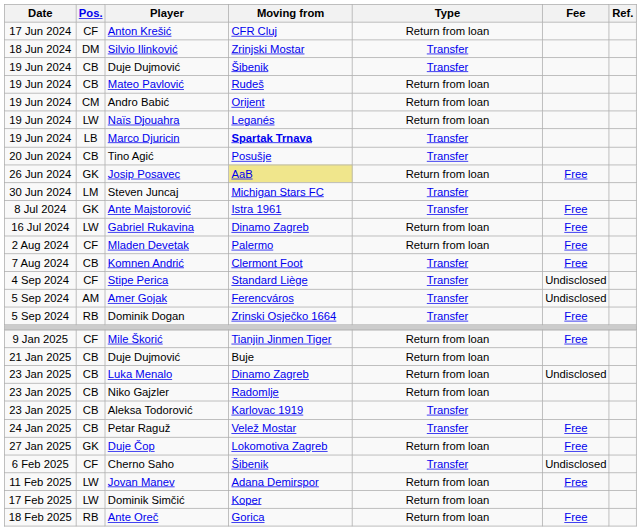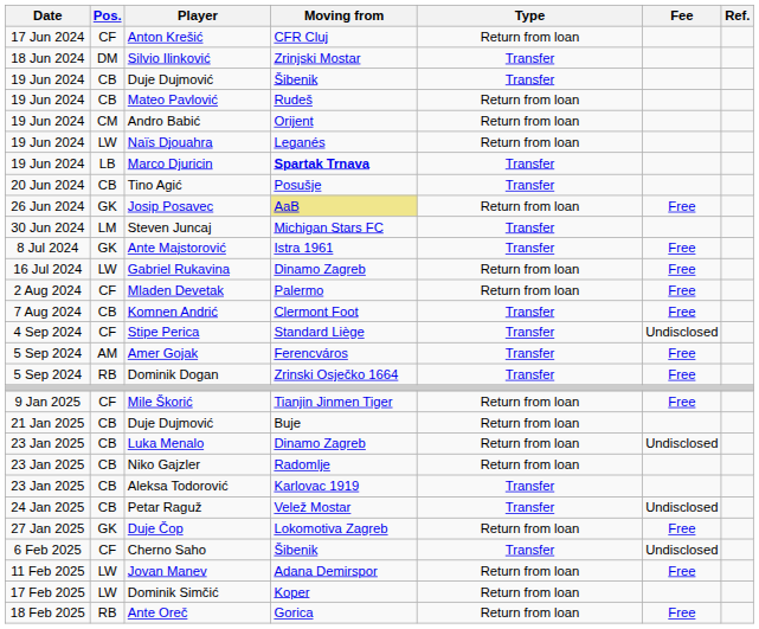 <table class="wikitable" style="font-size: 95%; text-align: center;">
 <tr>
 <th width=90>Date</th>
 <th width=30><a href='#'>Pos.</a></th>
 <th width=160>Player</th>
 <th width=160>Moving from</th>
 <th width=250>Type</th>
 <th width=75>Fee</th>
 <th width=30>Ref.</th>
 </tr>
 <tr>
 <td>17 Jun 2024</td>
 <td>CF</td>
 <td style="text-align:left;"> <a href='#'>Anton Krešić</a></td>
 <td style="text-align:left;"> <a href='#'>CFR Cluj</a></td>
 <td>Return from loan</td>
 <td></td>
 <td></td>
 </tr>
 <tr>
 <td>18 Jun 2024</td>
 <td>DM</td>
 <td style="text-align:left;"> <a href='#'>Silvio Ilinković</a></td>
 <td style="text-align:left;"> <a href='#'>Zrinjski Mostar</a></td>
 <td><a href='#'>Transfer</a></td>
 <td></td>
 <td></td>
 </tr>
 <tr>
 <td>19 Jun 2024</td>
 <td>CB</td>
 <td style="text-align:left;"> Duje Dujmović</td>
 <td style="text-align:left;"> <a href='#'>Šibenik</a></td>
 <td><a href='#'>Transfer</a></td>
 <td></td>
 <td></td>
 </tr>
 <tr>
 <td>19 Jun 2024</td>
 <td>CB</td>
 <td style="text-align:left;"> <a href='#'>Mateo Pavlović</a></td>
 <td style="text-align:left;"> <a href='#'>Rudeš</a></td>
 <td>Return from loan</td>
 <td></td>
 <td></td>
 </tr>
 <tr>
 <td>19 Jun 2024</td>
 <td>CM</td>
 <td style="text-align:left;"> Andro Babić</td>
 <td style="text-align:left;"> <a href='#'>Orijent</a></td>
 <td>Return from loan</td>
 <td></td>
 <td></td>
 </tr>
 <tr>
 <td>19 Jun 2024</td>
 <td>LW</td>
 <td style="text-align:left;"> <a href='#'>Naïs Djouahra</a></td>
 <td style="text-align:left;"> <a href='#'>Leganés</a></td>
 <td>Return from loan</td>
 <td></td>
 <td></td>
 </tr>
 <tr>
 <td>19 Jun 2024</td>
 <td>LB</td>
 <td style="text-align:left;"> <a href='#'>Marco Djuricin</a></td>
 <td style="text-align:left;"><strong> <a href='#'>Spartak Trnava</a></strong></td>
 <td><a href='#'>Transfer</a></td>
 <td></td>
 <td></td>
 </tr>
 <tr>
 <td>20 Jun 2024</td>
 <td>CB</td>
 <td style="text-align:left;"> Tino Agić</td>
 <td style="text-align:left;"> <a href='#'>Posušje</a></td>
 <td><a href='#'>Transfer</a></td>
 <td></td>
 <td></td>
 </tr>
 <tr>
 <td>26 Jun 2024</td>
 <td>GK</td>
 <td style="text-align:left;"> <a href='#'>Josip Posavec</a></td>
 <td style="background: khaki; text-align:left;"> <a href='#'>AaB</a></td>
 <td>Return from loan</td>
 <td><a href='#'>Free</a></td>
 <td></td>
 </tr>
 <tr>
 <td>30 Jun 2024</td>
 <td>LM</td>
 <td style="text-align:left;"> Steven Juncaj</td>
 <td style="text-align:left;"> <a href='#'>Michigan Stars FC</a></td>
 <td><a href='#'>Transfer</a></td>
 <td></td>
 <td></td>
 </tr>
 <tr>
 <td>8 Jul 2024</td>
 <td>GK</td>
 <td style="text-align:left;"> <a href='#'>Ante Majstorović</a></td>
 <td style="text-align:left;"> <a href='#'>Istra 1961</a></td>
 <td><a href='#'>Transfer</a></td>
 <td><a href='#'>Free</a></td>
 <td></td>
 </tr>
 <tr>
 <td>16 Jul 2024</td>
 <td>LW</td>
 <td style="text-align:left;"> <a href='#'>Gabriel Rukavina</a></td>
 <td style="text-align:left;"> <a href='#'>Dinamo Zagreb</a></td>
 <td>Return from loan</td>
 <td><a href='#'>Free</a></td>
 <td></td>
 </tr>
 <tr>
 <td>2 Aug 2024</td>
 <td>CF</td>
 <td style="text-align:left;"> <a href='#'>Mladen Devetak</a></td>
 <td style="text-align:left;"> <a href='#'>Palermo</a></td>
 <td>Return from loan</td>
 <td><a href='#'>Free</a></td>
 <td></td>
 </tr>
 <tr>
 <td>7 Aug 2024</td>
 <td>CB</td>
 <td style="text-align:left;"> <a href='#'>Komnen Andrić</a></td>
 <td style="text-align:left;"> <a href='#'>Clermont Foot</a></td>
 <td><a href='#'>Transfer</a></td>
 <td><a href='#'>Free</a></td>
 <td></td>
 </tr>
 <tr>
 <td>4 Sep 2024</td>
 <td>CF</td>
 <td style="text-align:left;"> <a href='#'>Stipe Perica</a></td>
 <td style="text-align:left;"> <a href='#'>Standard Liège</a></td>
 <td><a href='#'>Transfer</a></td>
 <td>Undisclosed</td>
 <td></td>
 </tr>
 <tr>
 <td>5 Sep 2024</td>
 <td>AM</td>
 <td style="text-align:left;"> <a href='#'>Amer Gojak</a></td>
 <td style="text-align:left;"> <a href='#'>Ferencváros</a></td>
 <td><a href='#'>Transfer</a></td>
-<td>Undisclosed</td>
+<td><a href='#'>Free</a></td>
 <td></td>
 </tr>
 <tr>
 <td>5 Sep 2024</td>
 <td>RB</td>
 <td style="text-align:left;"> Dominik Dogan</td>
 <td style="text-align:left;"> <a href='#'>Zrinski Osječko 1664</a></td>
 <td><a href='#'>Transfer</a></td>
 <td><a href='#'>Free</a></td>
 <td></td>
 </tr>
 <tr style="color:#CCCCCC;background-color:#CCCCCC">
 <td colspan="7"></td>
 </tr>
 <tr>
 <td>9 Jan 2025</td>
 <td>CF</td>
 <td style="text-align:left;"> <a href='#'>Mile Škorić</a></td>
 <td style="text-align:left;"> <a href='#'>Tianjin Jinmen Tiger</a></td>
 <td>Return from loan</td>
 <td><a href='#'>Free</a></td>
 <td></td>
 </tr>
 <tr>
 <td>21 Jan 2025</td>
 <td>CB</td>
 <td style="text-align:left;"> Duje Dujmović</td>
 <td style="text-align:left;"> Buje</td>
 <td>Return from loan</td>
 <td></td>
 <td></td>
 </tr>
 <tr>
 <td>23 Jan 2025</td>
 <td>CB</td>
 <td style="text-align:left;"> <a href='#'>Luka Menalo</a></td>
 <td style="text-align:left;"> <a href='#'>Dinamo Zagreb</a></td>
 <td>Return from loan</td>
 <td>Undisclosed</td>
 <td></td>
 </tr>
 <tr>
 <td>23 Jan 2025</td>
 <td>CB</td>
 <td style="text-align:left;"> Niko Gajzler</td>
 <td style="text-align:left;"> <a href='#'>Radomlje</a></td>
 <td>Return from loan</td>
 <td></td>
 <td></td>
 </tr>
 <tr>
 <td>23 Jan 2025</td>
 <td>CB</td>
 <td style="text-align:left;"> Aleksa Todorović</td>
 <td style="text-align:left;"> <a href='#'>Karlovac 1919</a></td>
 <td><a href='#'>Transfer</a></td>
 <td></td>
 <td></td>
 </tr>
 <tr>
 <td>24 Jan 2025</td>
 <td>CB</td>
 <td style="text-align:left;"> Petar Raguž</td>
 <td style="text-align:left;"> <a href='#'>Velež Mostar</a></td>
 <td><a href='#'>Transfer</a></td>
-<td><a href='#'>Free</a></td>
+<td>Undisclosed</td>
 <td></td>
 </tr>
 <tr>
 <td>27 Jan 2025</td>
 <td>GK</td>
 <td style="text-align:left;"> <a href='#'>Duje Čop</a></td>
 <td style="text-align:left;"> <a href='#'>Lokomotiva Zagreb</a></td>
 <td>Return from loan</td>
 <td><a href='#'>Free</a></td>
 <td></td>
 </tr>
 <tr>
 <td>6 Feb 2025</td>
 <td>CF</td>
 <td style="text-align:left;"> Cherno Saho</td>
 <td style="text-align:left;"> <a href='#'>Šibenik</a></td>
 <td><a href='#'>Transfer</a></td>
 <td>Undisclosed</td>
 <td></td>
 </tr>
 <tr>
 <td>11 Feb 2025</td>
 <td>LW</td>
 <td style="text-align:left;"> <a href='#'>Jovan Manev</a></td>
 <td style="text-align:left;"> <a href='#'>Adana Demirspor</a></td>
 <td>Return from loan</td>
 <td><a href='#'>Free</a></td>
 <td></td>
 </tr>
 <tr>
 <td>17 Feb 2025</td>
 <td>LW</td>
 <td style="text-align:left;"> Dominik Simčić</td>
 <td style="text-align:left;"> <a href='#'>Koper</a></td>
 <td>Return from loan</td>
 <td></td>
 <td></td>
 </tr>
 <tr>
 <td>18 Feb 2025</td>
 <td>RB</td>
 <td style="text-align:left;"> <a href='#'>Ante Oreč</a></td>
 <td style="text-align:left;"> <a href='#'>Gorica</a></td>
 <td>Return from loan</td>
 <td><a href='#'>Free</a></td>
 <td></td>
 </tr>
 </table>
